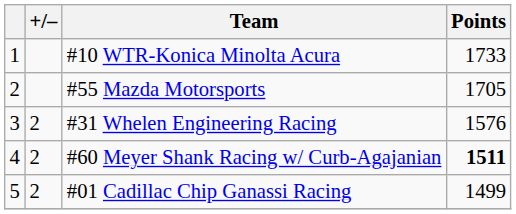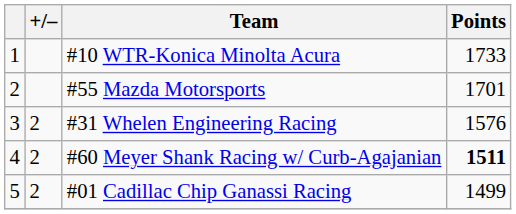 <table class="wikitable" style="font-size: 95%;">
 <tr>
 <th scope="col"></th>
 <th scope="col">+/–</th>
 <th scope="col">Team</th>
 <th scope="col">Points</th>
 </tr>
 <tr>
 <td align=center>1</td>
 <td align="left"></td>
 <td> #10 <a href='#'>WTR-Konica Minolta Acura</a></td>
 <td align=right>1733</td>
 </tr>
 <tr>
 <td align=center>2</td>
 <td align="left"></td>
 <td> #55 <a href='#'>Mazda Motorsports</a></td>
-<td align=right>1705</td>
+<td align=right>1701</td>
 </tr>
 <tr>
 <td align=center>3</td>
 <td align="left"> 2</td>
 <td> #31 <a href='#'>Whelen Engineering Racing</a></td>
 <td align=right>1576</td>
 </tr>
 <tr>
 <td align=center>4</td>
 <td align="left"> 2</td>
 <td> #60 <a href='#'>Meyer Shank Racing w/ Curb-Agajanian</a></td>
 <td align=right><strong>1511</strong></td>
 </tr>
 <tr>
 <td align=center>5</td>
 <td align="left"> 2</td>
 <td> #01 <a href='#'>Cadillac Chip Ganassi Racing</a></td>
 <td align=right>1499</td>
 </tr>
 <tr>
 </tr>
 </table>
